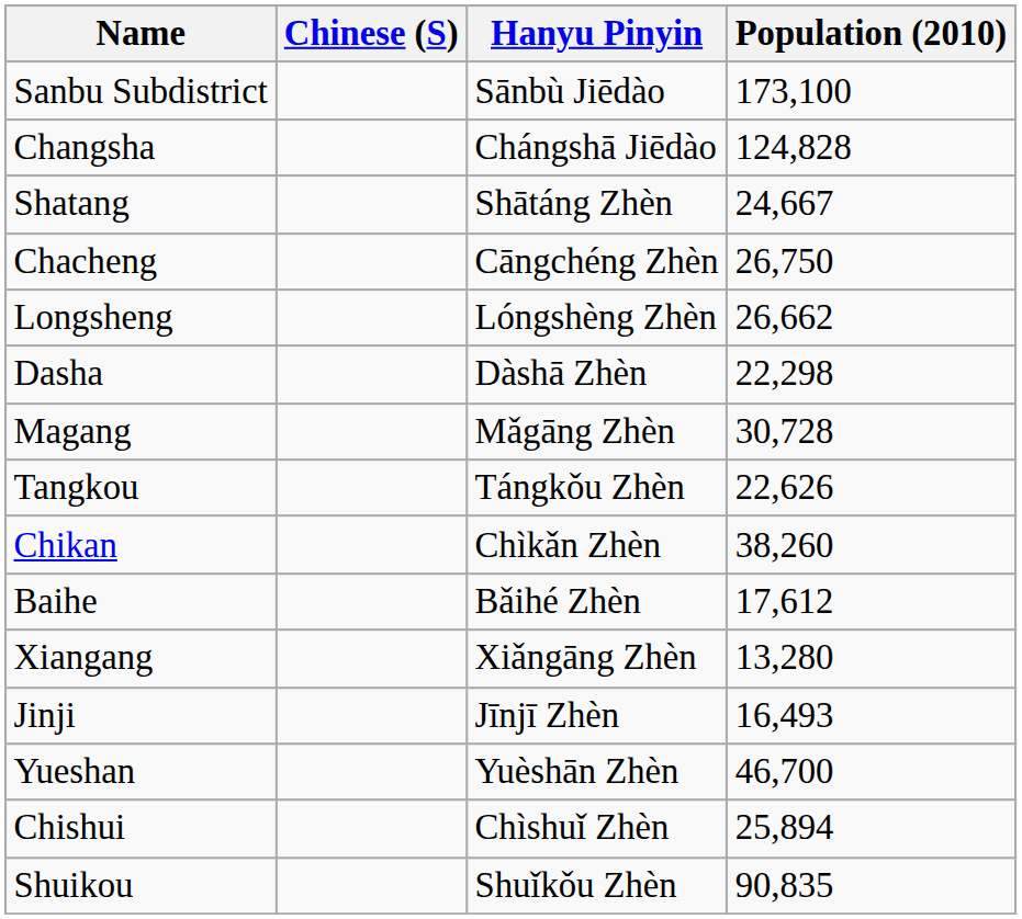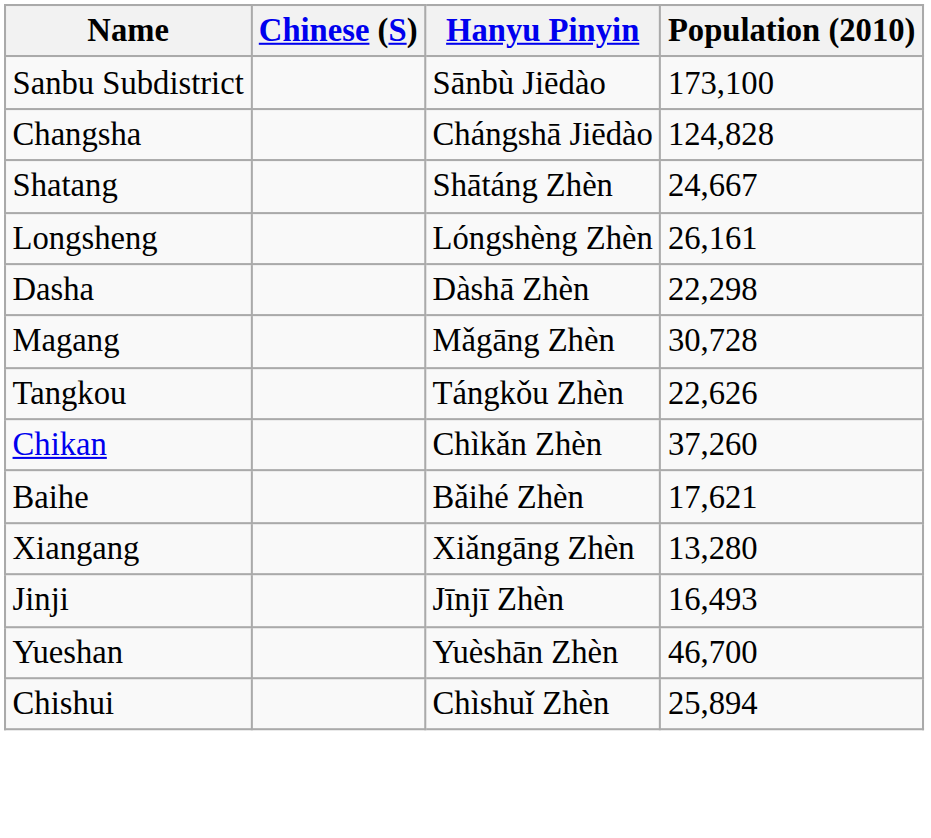 <table class="wikitable">
 <tr>
 <th>Name</th>
 <th><a href='#'>Chinese</a> (<a href='#'>S</a>)</th>
 <th><a href='#'>Hanyu Pinyin</a></th>
 <th>Population (2010)</th>
 </tr>
 <tr>
 <td>Sanbu Subdistrict</td>
 <td></td>
 <td>Sānbù Jiēdào</td>
 <td>173,100</td>
 </tr>
 <tr>
 <td>Changsha</td>
 <td></td>
 <td>Chángshā Jiēdào</td>
 <td>124,828</td>
 </tr>
 <tr>
 <td>Shatang</td>
 <td></td>
 <td>Shātáng Zhèn</td>
 <td>24,667</td>
 </tr>
 <tr>
-<td>Chacheng</td>
-<td></td>
-<td>Cāngchéng Zhèn</td>
-<td>26,750</td>
-</tr>
-<tr>
 <td>Longsheng</td>
 <td></td>
 <td>Lóngshèng Zhèn</td>
-<td>26,662</td>
+<td>26,161</td>
 </tr>
 <tr>
 <td>Dasha</td>
 <td></td>
 <td>Dàshā Zhèn</td>
 <td>22,298</td>
 </tr>
 <tr>
 <td>Magang</td>
 <td></td>
 <td>Mǎgāng Zhèn</td>
 <td>30,728</td>
 </tr>
 <tr>
 <td>Tangkou</td>
 <td></td>
 <td>Tángkǒu Zhèn</td>
 <td>22,626</td>
 </tr>
 <tr>
 <td><a href='#'>Chikan</a></td>
 <td></td>
 <td>Chìkǎn Zhèn</td>
-<td>38,260</td>
+<td>37,260</td>
 </tr>
 <tr>
 <td>Baihe</td>
 <td></td>
 <td>Bǎihé Zhèn</td>
-<td>17,612</td>
+<td>17,621</td>
 </tr>
 <tr>
 <td>Xiangang</td>
 <td></td>
 <td>Xiǎngāng Zhèn</td>
 <td>13,280</td>
 </tr>
 <tr>
 <td>Jinji</td>
 <td></td>
 <td>Jīnjī Zhèn</td>
 <td>16,493</td>
 </tr>
 <tr>
 <td>Yueshan</td>
 <td></td>
 <td>Yuèshān Zhèn</td>
 <td>46,700</td>
 </tr>
 <tr>
 <td>Chishui</td>
 <td></td>
 <td>Chìshuǐ Zhèn</td>
 <td>25,894</td>
 </tr>
-<tr>
-<td>Shuikou</td>
-<td></td>
-<td>Shuǐkǒu Zhèn</td>
-<td>90,835</td>
-</tr>
 </table>
